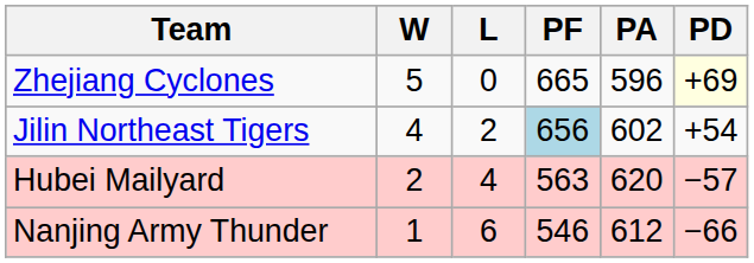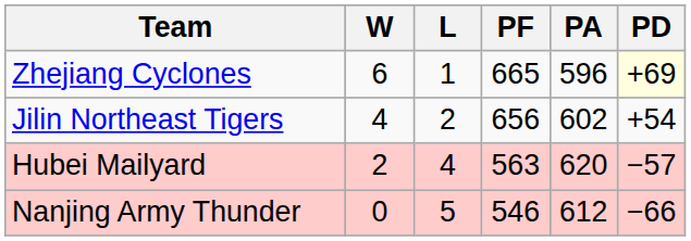 <table class=wikitable style="text-align:center">
 <tr>
 <th width=180>Team</th>
 <th width=30>W</th>
 <th width=30>L</th>
 <th width=30>PF</th>
 <th width=30>PA</th>
 <th width=30>PD</th>
 </tr>
 <tr style="text-align:center;">
 <td style="text-align:left;"><a href='#'>Zhejiang Cyclones</a></td>
-<td>5</td>
-<td>0</td>
+<td>6</td>
+<td>1</td>
 <td>665</td>
 <td>596</td>
 <td style="background: lightyellow;">+69</td>
 </tr>
 <tr style="text-align:center;">
 <td style="text-align:left;"><a href='#'>Jilin Northeast Tigers</a></td>
 <td>4</td>
 <td>2</td>
-<td style="background: lightblue;">656</td>
+<td>656</td>
 <td>602</td>
 <td>+54</td>
 </tr>
 <tr style="text-align:center;background-color:#ffcccc;">
 <td style="text-align:left;">Hubei Mailyard</td>
 <td>2</td>
 <td>4</td>
 <td>563</td>
 <td>620</td>
 <td>−57</td>
 </tr>
 <tr style="text-align:center;background-color:#ffcccc;">
 <td style="text-align:left;">Nanjing Army Thunder</td>
-<td>1</td>
-<td>6</td>
+<td>0</td>
+<td>5</td>
 <td>546</td>
 <td>612</td>
 <td>−66</td>
 </tr>
 </table>
